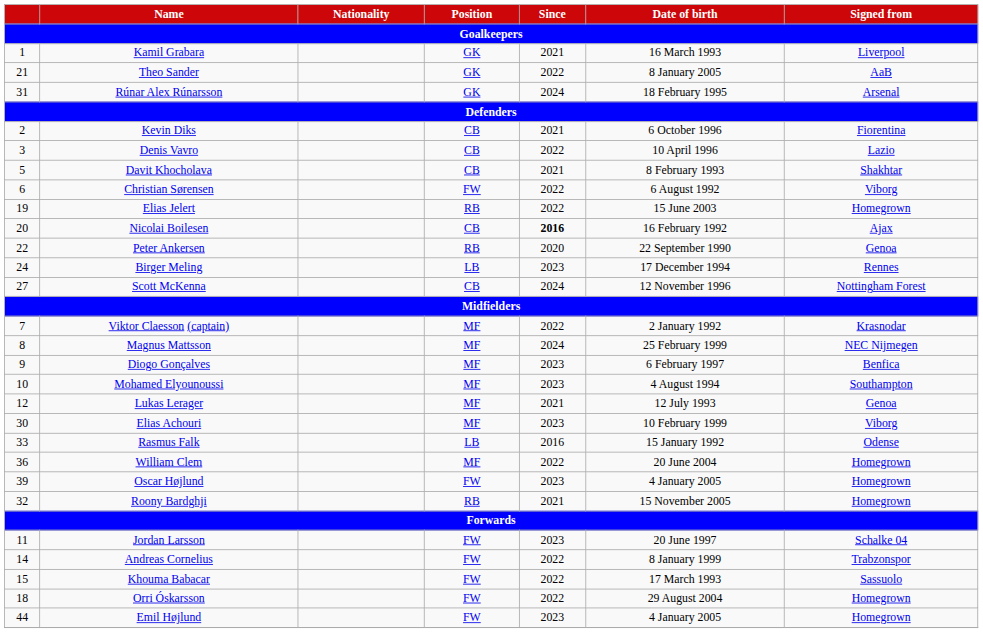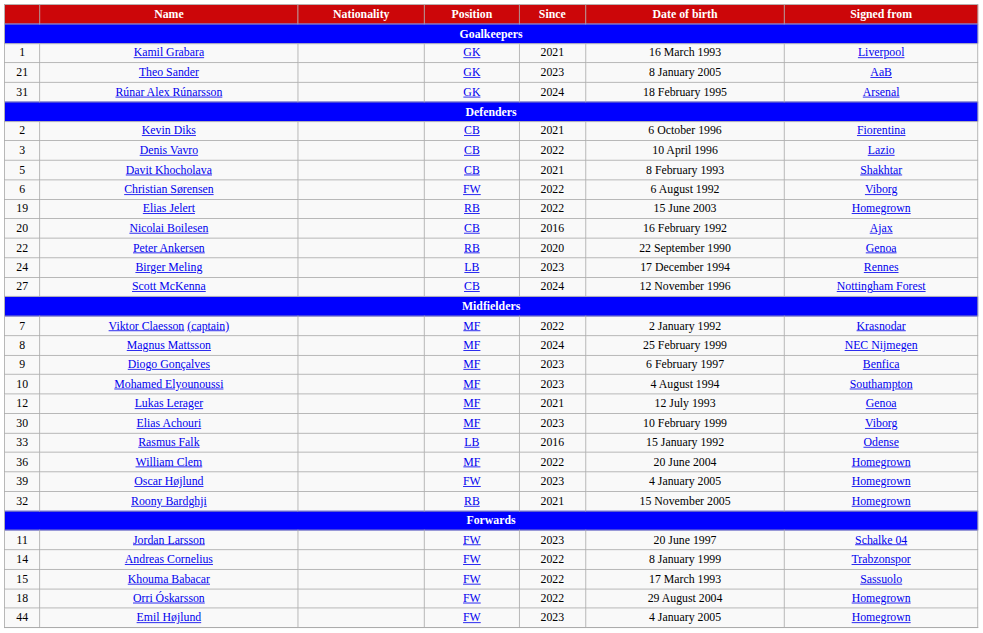 <table class="wikitable" style="text-align:center; font-size:90%; width:75%;">
 <tr>
 <th style="background:#cc0609; color:white; text-align:center;"></th>
 <th style="background:#cc0609; color:white; text-align:center;">Name</th>
 <th style="background:#cc0609; color:white; text-align:center;">Nationality</th>
 <th style="background:#cc0609; color:white; text-align:center;">Position</th>
 <th style="background:#cc0609; color:white; text-align:center;">Since</th>
 <th style="background:#cc0609; color:white; text-align:center;">Date of birth</th>
 <th style="background:#cc0609; color:white; text-align:center;">Signed from</th>
 </tr>
 <tr>
 <th colspan="7" style="background:#0000FF; color:white; text-align:center;">Goalkeepers</th>
 </tr>
 <tr>
 <td>1</td>
 <td><a href='#'>Kamil Grabara</a></td>
 <td></td>
 <td><a href='#'>GK</a></td>
 <td>2021</td>
 <td>16 March 1993</td>
 <td> <a href='#'>Liverpool</a></td>
 </tr>
 <tr>
 <td>21</td>
 <td><a href='#'>Theo Sander</a></td>
 <td></td>
 <td><a href='#'>GK</a></td>
-<td>2022</td>
+<td>2023</td>
 <td>8 January 2005</td>
 <td> <a href='#'>AaB</a></td>
 </tr>
 <tr>
 <td>31</td>
 <td><a href='#'>Rúnar Alex Rúnarsson</a></td>
 <td></td>
 <td><a href='#'>GK</a></td>
 <td>2024</td>
 <td>18 February 1995</td>
 <td> <a href='#'>Arsenal</a></td>
 </tr>
 <tr>
 <th colspan="7" style="background:#0000FF; color:white; text-align:center;">Defenders</th>
 </tr>
 <tr>
 <td>2</td>
 <td><a href='#'>Kevin Diks</a></td>
 <td></td>
 <td><a href='#'>CB</a></td>
 <td>2021</td>
 <td>6 October 1996</td>
 <td> <a href='#'>Fiorentina</a></td>
 </tr>
 <tr>
 <td>3</td>
 <td><a href='#'>Denis Vavro</a></td>
 <td></td>
 <td><a href='#'>CB</a></td>
 <td>2022</td>
 <td>10 April 1996</td>
 <td> <a href='#'>Lazio</a></td>
 </tr>
 <tr>
 <td>5</td>
 <td><a href='#'>Davit Khocholava</a></td>
 <td></td>
 <td><a href='#'>CB</a></td>
 <td>2021</td>
 <td>8 February 1993</td>
 <td> <a href='#'>Shakhtar</a></td>
 </tr>
 <tr>
 <td>6</td>
 <td><a href='#'>Christian Sørensen</a></td>
 <td></td>
 <td><a href='#'>FW</a></td>
 <td>2022</td>
 <td>6 August 1992</td>
 <td> <a href='#'>Viborg</a></td>
 </tr>
 <tr>
 <td>19</td>
 <td><a href='#'>Elias Jelert</a></td>
 <td></td>
 <td><a href='#'>RB</a></td>
 <td>2022</td>
 <td>15 June 2003</td>
 <td> <a href='#'>Homegrown</a></td>
 </tr>
 <tr>
 <td>20</td>
 <td><a href='#'>Nicolai Boilesen</a></td>
 <td></td>
 <td><a href='#'>CB</a></td>
-<td><strong>2016</strong></td>
+<td>2016</td>
 <td>16 February 1992</td>
 <td> <a href='#'>Ajax</a></td>
 </tr>
 <tr>
 <td>22</td>
 <td><a href='#'>Peter Ankersen</a></td>
 <td></td>
 <td><a href='#'>RB</a></td>
 <td>2020</td>
 <td>22 September 1990</td>
 <td> <a href='#'>Genoa</a></td>
 </tr>
 <tr>
 <td>24</td>
 <td><a href='#'>Birger Meling</a></td>
 <td></td>
 <td><a href='#'>LB</a></td>
 <td>2023</td>
 <td>17 December 1994</td>
 <td> <a href='#'>Rennes</a></td>
 </tr>
 <tr>
 <td>27</td>
 <td><a href='#'>Scott McKenna</a></td>
 <td></td>
 <td><a href='#'>CB</a></td>
 <td>2024</td>
 <td>12 November 1996</td>
 <td> <a href='#'>Nottingham Forest</a></td>
 </tr>
 <tr>
 <th colspan="7" style="background:#0000FF; color:white; text-align:center;">Midfielders</th>
 </tr>
 <tr>
 <td>7</td>
 <td><a href='#'>Viktor Claesson</a> <a href='#'>(captain)</a></td>
 <td></td>
 <td><a href='#'>MF</a></td>
 <td>2022</td>
 <td>2 January 1992</td>
 <td> <a href='#'>Krasnodar</a></td>
 </tr>
 <tr>
 <td>8</td>
 <td><a href='#'>Magnus Mattsson</a></td>
 <td></td>
 <td><a href='#'>MF</a></td>
 <td>2024</td>
 <td>25 February 1999</td>
 <td> <a href='#'>NEC Nijmegen</a></td>
 </tr>
 <tr>
 <td>9</td>
 <td><a href='#'>Diogo Gonçalves</a></td>
 <td></td>
 <td><a href='#'>MF</a></td>
 <td>2023</td>
 <td>6 February 1997</td>
 <td> <a href='#'>Benfica</a></td>
 </tr>
 <tr>
 <td>10</td>
 <td><a href='#'>Mohamed Elyounoussi</a></td>
 <td></td>
 <td><a href='#'>MF</a></td>
 <td>2023</td>
 <td>4 August 1994</td>
 <td> <a href='#'>Southampton</a></td>
 </tr>
 <tr>
 <td>12</td>
 <td><a href='#'>Lukas Lerager</a></td>
 <td></td>
 <td><a href='#'>MF</a></td>
 <td>2021</td>
 <td>12 July 1993</td>
 <td> <a href='#'>Genoa</a></td>
 </tr>
 <tr>
 <td>30</td>
 <td><a href='#'>Elias Achouri</a></td>
 <td> </td>
 <td><a href='#'>MF</a></td>
 <td>2023</td>
 <td>10 February 1999</td>
 <td> <a href='#'>Viborg</a></td>
 </tr>
 <tr>
 <td>33</td>
 <td><a href='#'>Rasmus Falk</a></td>
 <td></td>
 <td><a href='#'>LB</a></td>
 <td>2016</td>
 <td>15 January 1992</td>
 <td> <a href='#'>Odense</a></td>
 </tr>
 <tr>
 <td>36</td>
 <td><a href='#'>William Clem</a></td>
 <td></td>
 <td><a href='#'>MF</a></td>
 <td>2022</td>
 <td>20 June 2004</td>
 <td> <a href='#'>Homegrown</a></td>
 </tr>
 <tr>
 <td>39</td>
 <td><a href='#'>Oscar Højlund</a></td>
 <td></td>
 <td><a href='#'>FW</a></td>
 <td>2023</td>
 <td>4 January 2005</td>
 <td> <a href='#'>Homegrown</a></td>
 </tr>
 <tr>
 <td>32</td>
 <td><a href='#'>Roony Bardghji</a></td>
 <td></td>
 <td><a href='#'>RB</a></td>
 <td>2021</td>
 <td>15 November 2005</td>
 <td> <a href='#'>Homegrown</a></td>
 </tr>
 <tr>
 <th colspan="7" style="background:#0000FF; color:white; text-align:center;">Forwards</th>
 </tr>
 <tr>
 <td>11</td>
 <td><a href='#'>Jordan Larsson</a></td>
 <td></td>
 <td><a href='#'>FW</a></td>
 <td>2023</td>
 <td>20 June 1997</td>
 <td> <a href='#'>Schalke 04</a></td>
 </tr>
 <tr>
 <td>14</td>
 <td><a href='#'>Andreas Cornelius</a></td>
 <td></td>
 <td><a href='#'>FW</a></td>
 <td>2022</td>
 <td>8 January 1999</td>
 <td> <a href='#'>Trabzonspor</a></td>
 </tr>
 <tr>
 <td>15</td>
 <td><a href='#'>Khouma Babacar</a></td>
 <td></td>
 <td><a href='#'>FW</a></td>
 <td>2022</td>
 <td>17 March 1993</td>
 <td> <a href='#'>Sassuolo</a></td>
 </tr>
 <tr>
 <td>18</td>
 <td><a href='#'>Orri Óskarsson</a></td>
 <td></td>
 <td><a href='#'>FW</a></td>
 <td>2022</td>
 <td>29 August 2004</td>
 <td> <a href='#'>Homegrown</a></td>
 </tr>
 <tr>
 <td>44</td>
 <td><a href='#'>Emil Højlund</a></td>
 <td></td>
 <td><a href='#'>FW</a></td>
 <td>2023</td>
 <td>4 January 2005</td>
 <td> <a href='#'>Homegrown</a></td>
 </tr>
 <tr>
 </tr>
 </table>
